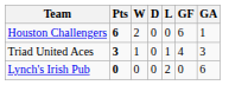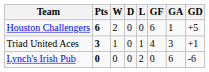 <table class="wikitable">
 <tr>
 <th>Team</th>
 <th>Pts</th>
 <th>W</th>
 <th>D</th>
 <th>L</th>
 <th>GF</th>
 <th>GA</th>
+<th>GD</th>
 </tr>
 <tr>
 <td><a href='#'>Houston Challengers</a></td>
 <td><strong>6</strong></td>
 <td>2</td>
 <td>0</td>
 <td>0</td>
 <td>6</td>
 <td>1</td>
+<td>+5</td>
 </tr>
 <tr>
 <td>Triad United Aces</td>
 <td><strong>3</strong></td>
 <td>1</td>
 <td>0</td>
 <td>1</td>
 <td>4</td>
 <td>3</td>
+<td>+1</td>
 </tr>
 <tr>
 <td><a href='#'>Lynch's Irish Pub</a></td>
 <td><strong>0</strong></td>
 <td>0</td>
 <td>0</td>
 <td>2</td>
 <td>0</td>
 <td>6</td>
+<td>-6</td>
 </tr>
 </table>
